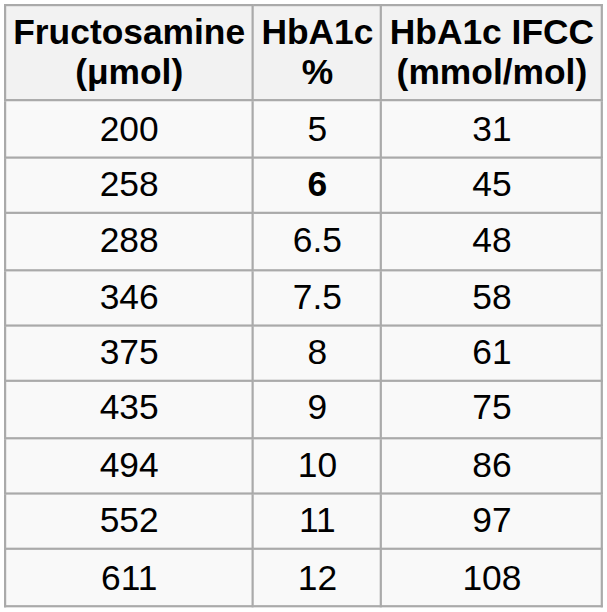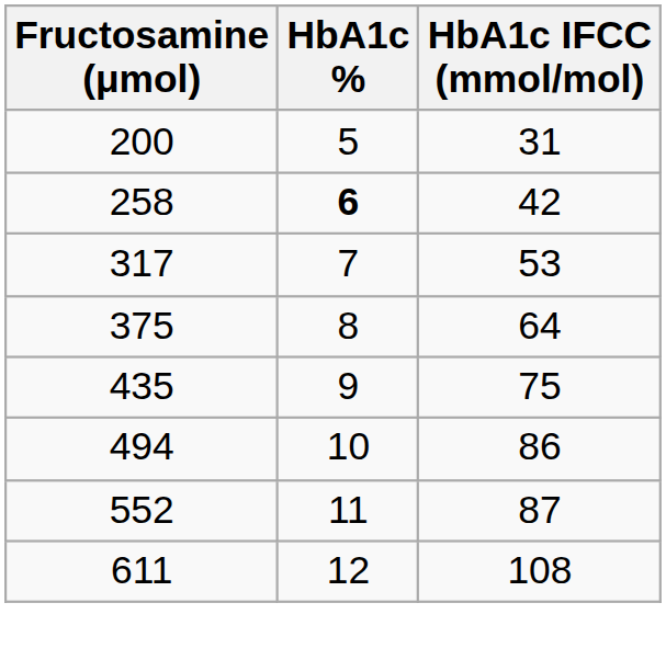 <table class="wikitable" style="text-align:center" align=center>
 <tr>
 <th>Fructosamine<br>(μmol)</th>
 <th>HbA1c<br>%</th>
 <th>HbA1c IFCC<br>(mmol/mol)</th>
 </tr>
 <tr>
 <td>200</td>
 <td>5</td>
 <td>31</td>
 </tr>
 <tr>
 <td>258</td>
 <td><strong>6</strong></td>
-<td>45</td>
+<td>42</td>
 </tr>
 <tr>
-<td>288</td>
-<td>6.5</td>
-<td>48</td>
-</tr>
-<tr>
-<td>346</td>
-<td>7.5</td>
-<td>58</td>
+<td>317</td>
+<td>7</td>
+<td>53</td>
 </tr>
 <tr>
 <td>375</td>
 <td>8</td>
-<td>61</td>
+<td>64</td>
 </tr>
 <tr>
 <td>435</td>
 <td>9</td>
 <td>75</td>
 </tr>
 <tr>
 <td>494</td>
 <td>10</td>
 <td>86</td>
 </tr>
 <tr>
 <td>552</td>
 <td>11</td>
-<td>97</td>
+<td>87</td>
 </tr>
 <tr>
 <td>611</td>
 <td>12</td>
 <td>108</td>
 </tr>
 </table>
